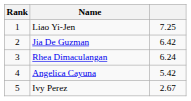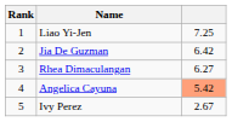 <table class="wikitable" style="font-size:90%">
 <tr>
 <th width=30>Rank</th>
 <th width=180>Name</th>
 <th width=50></th>
 </tr>
 <tr>
 <td align=center>1</td>
 <td>Liao Yi-Jen</td>
 <td align=center>7.25</td>
 </tr>
 <tr>
 <td align=center>2</td>
 <td><a href='#'>Jia De Guzman</a></td>
 <td align=center>6.42</td>
 </tr>
 <tr>
 <td align=center>3</td>
 <td><a href='#'>Rhea Dimaculangan</a></td>
-<td align=center>6.24</td>
+<td align=center>6.27</td>
 </tr>
 <tr>
 <td align=center>4</td>
 <td><a href='#'>Angelica Cayuna</a></td>
-<td align=center>5.42</td>
+<td align=center style="background: lightsalmon;">5.42</td>
 </tr>
 <tr>
 <td align=center>5</td>
 <td>Ivy Perez</td>
 <td align=center>2.67</td>
 </tr>
 </table>
